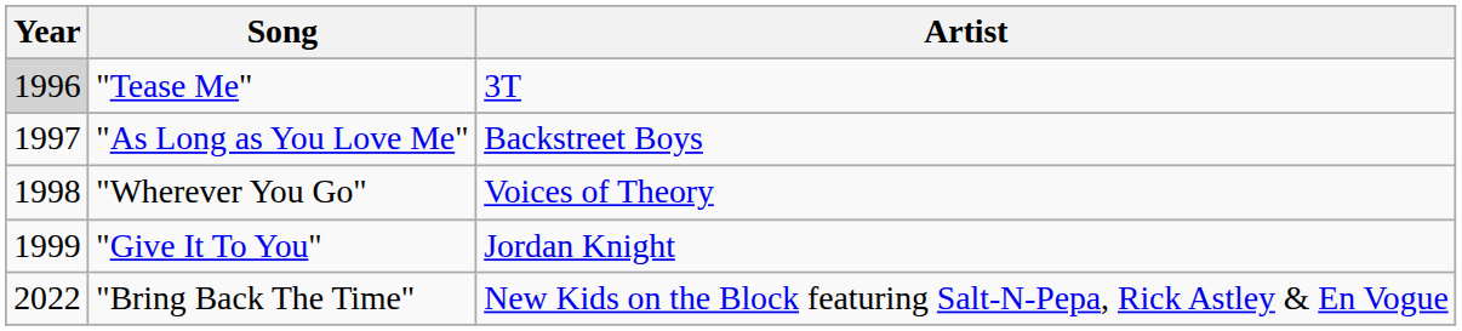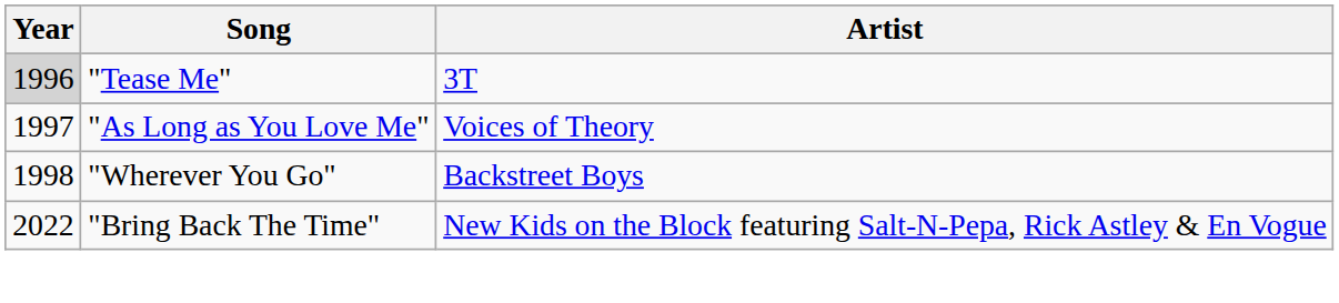 <table class="wikitable sortable">
 <tr>
 <th>Year</th>
 <th>Song</th>
 <th>Artist</th>
 </tr>
 <tr>
 <td style="background: lightgrey;">1996</td>
 <td>"<a href='#'>Tease Me</a>"</td>
 <td><a href='#'>3T</a></td>
 </tr>
 <tr>
 <td>1997</td>
 <td>"<a href='#'>As Long as You Love Me</a>"</td>
-<td><a href='#'>Backstreet Boys</a></td>
+<td><a href='#'>Voices of Theory</a></td>
 </tr>
 <tr>
 <td>1998</td>
 <td>"Wherever You Go"</td>
-<td><a href='#'>Voices of Theory</a></td>
-</tr>
-<tr>
-<td>1999</td>
-<td>"<a href='#'>Give It To You</a>"</td>
-<td><a href='#'>Jordan Knight</a></td>
+<td><a href='#'>Backstreet Boys</a></td>
 </tr>
 <tr>
 <td>2022</td>
 <td>"Bring Back The Time"</td>
 <td><a href='#'>New Kids on the Block</a> featuring <a href='#'>Salt-N-Pepa</a>, <a href='#'>Rick Astley</a> & <a href='#'>En Vogue</a></td>
 </tr>
 </table>
